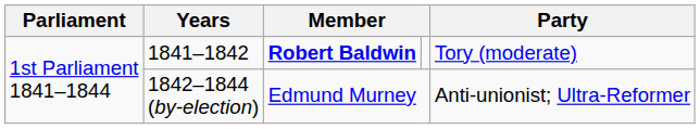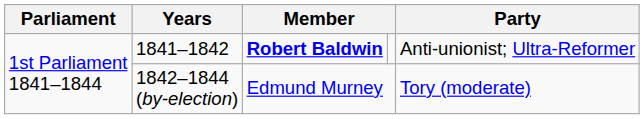 <table class="wikitable">
 <tr>
 <th>Parliament</th>
 <th>Years</th>
 <th colspan="2">Member</th>
 <th>Party</th>
 </tr>
 <tr>
 <td rowspan="2"><a href='#'>1st Parliament</a><br>1841–1844</td>
 <td>1841–1842</td>
 <td><strong><a href='#'>Robert Baldwin</a></strong></td>
 <td></td>
-<td><a href='#'>Tory (moderate)</a></td>
+<td>Anti-unionist;  <a href='#'>Ultra-Reformer</a></td>
 </tr>
 <tr>
 <td>1842–1844 <br>(<em>by-election</em>)</td>
 <td colspan="2"><a href='#'>Edmund Murney</a></td>
-<td>Anti-unionist;  <a href='#'>Ultra-Reformer</a></td>
+<td><a href='#'>Tory (moderate)</a></td>
 </tr>
 </table>
